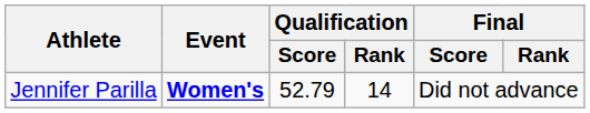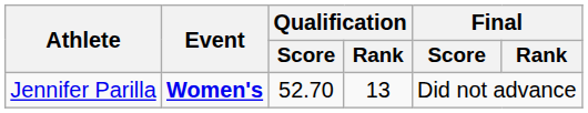 <table class=wikitable style=font-size:90%;text-align:center>
 <tr>
 <th rowspan=2>Athlete</th>
 <th rowspan=2>Event</th>
 <th colspan=2>Qualification</th>
 <th colspan=2>Final</th>
 </tr>
 <tr style=font-size:95%>
 <th>Score</th>
 <th>Rank</th>
 <th>Score</th>
 <th>Rank</th>
 </tr>
 <tr>
 <td align=left><a href='#'>Jennifer Parilla</a></td>
 <td align=left><strong><a href='#'>Women's</a></strong></td>
-<td>52.79</td>
-<td>14</td>
+<td>52.70</td>
+<td>13</td>
 <td colspan=2>Did not advance</td>
 </tr>
 </table>
